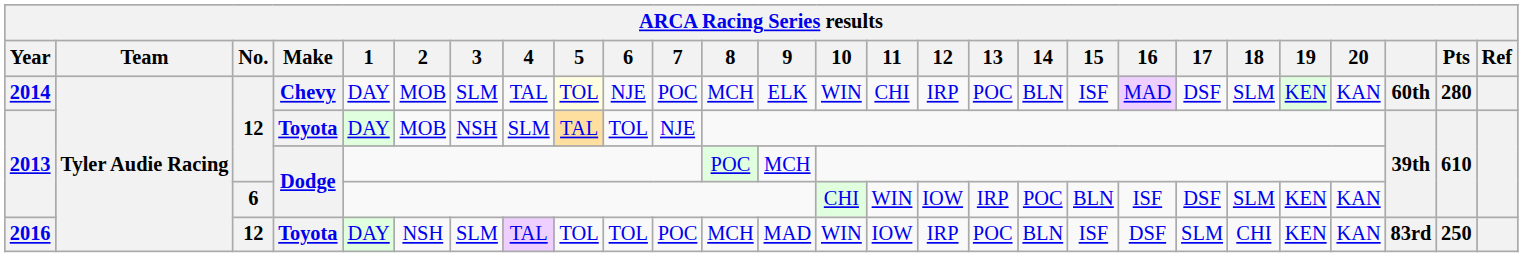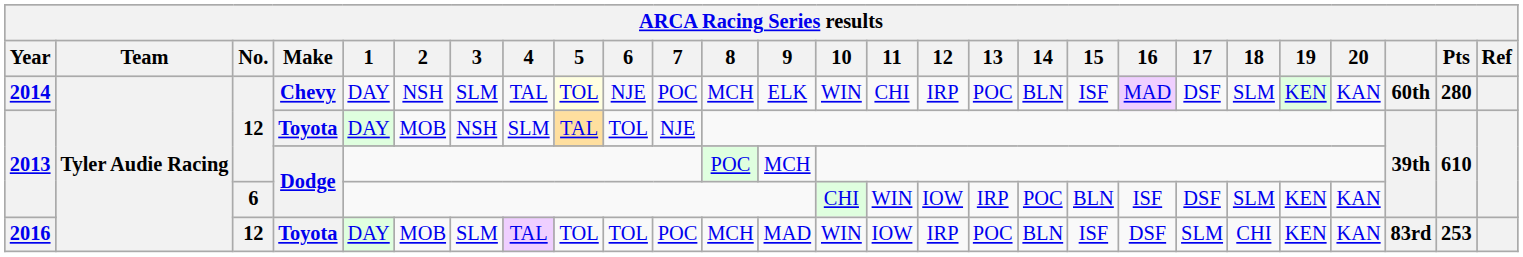 <table class="wikitable" style="text-align:center; font-size:75%">
 <tr>
 <th colspan=48><a href='#'>ARCA Racing Series</a> results</th>
 </tr>
 <tr>
 <th>Year</th>
 <th>Team</th>
 <th>No.</th>
 <th>Make</th>
 <th>1</th>
 <th>2</th>
 <th>3</th>
 <th>4</th>
 <th>5</th>
 <th>6</th>
 <th>7</th>
 <th>8</th>
 <th>9</th>
 <th>10</th>
 <th>11</th>
 <th>12</th>
 <th>13</th>
 <th>14</th>
 <th>15</th>
 <th>16</th>
 <th>17</th>
 <th>18</th>
 <th>19</th>
 <th>20</th>
 <th></th>
 <th>Pts</th>
 <th>Ref</th>
 </tr>
 <tr>
 <th><a href='#'>2014</a></th>
 <th rowspan=5>Tyler Audie Racing</th>
 <th rowspan=3>12</th>
 <th><a href='#'>Chevy</a></th>
 <td><a href='#'>DAY</a></td>
-<td><a href='#'>MOB</a></td>
+<td><a href='#'>NSH</a></td>
 <td><a href='#'>SLM</a></td>
 <td><a href='#'>TAL</a></td>
 <td style="background: lightyellow;"><a href='#'>TOL</a></td>
 <td><a href='#'>NJE</a></td>
 <td><a href='#'>POC</a></td>
 <td><a href='#'>MCH</a></td>
 <td><a href='#'>ELK</a></td>
 <td><a href='#'>WIN</a></td>
 <td><a href='#'>CHI</a></td>
 <td><a href='#'>IRP</a></td>
 <td><a href='#'>POC</a></td>
 <td><a href='#'>BLN</a></td>
 <td><a href='#'>ISF</a></td>
 <td style="background:#EFCFFF;"><a href='#'>MAD</a><br></td>
 <td><a href='#'>DSF</a></td>
 <td><a href='#'>SLM</a></td>
 <td style="background:#DFFFDF;"><a href='#'>KEN</a><br></td>
 <td><a href='#'>KAN</a></td>
 <th>60th</th>
 <th>280</th>
 <th></th>
 </tr>
 <tr>
 <th rowspan=3><a href='#'>2013</a></th>
 <th><a href='#'>Toyota</a></th>
 <td style="background:#DFFFDF;"><a href='#'>DAY</a><br></td>
 <td><a href='#'>MOB</a></td>
 <td><a href='#'>NSH</a></td>
 <td><a href='#'>SLM</a></td>
 <td style="background:#FFDF9F;"><a href='#'>TAL</a><br></td>
 <td><a href='#'>TOL</a></td>
 <td><a href='#'>NJE</a></td>
 <td colspan=13></td>
 <th rowspan=3>39th</th>
 <th rowspan=3>610</th>
 <th rowspan=3></th>
 </tr>
 <tr>
 <th rowspan=2><a href='#'>Dodge</a></th>
 <td colspan=7></td>
 <td style="background:#DFFFDF;"><a href='#'>POC</a><br></td>
 <td><a href='#'>MCH</a></td>
 <td colspan=11></td>
 </tr>
 <tr>
 <th>6</th>
 <td colspan=9></td>
 <td style="background:#DFFFDF;"><a href='#'>CHI</a><br></td>
 <td><a href='#'>WIN</a></td>
 <td><a href='#'>IOW</a></td>
 <td><a href='#'>IRP</a></td>
 <td><a href='#'>POC</a></td>
 <td><a href='#'>BLN</a></td>
 <td><a href='#'>ISF</a></td>
 <td><a href='#'>DSF</a></td>
 <td><a href='#'>SLM</a></td>
 <td><a href='#'>KEN</a></td>
 <td><a href='#'>KAN</a></td>
 </tr>
 <tr>
 <th><a href='#'>2016</a></th>
 <th>12</th>
 <th><a href='#'>Toyota</a></th>
 <td style="background:#DFFFDF;"><a href='#'>DAY</a><br></td>
-<td><a href='#'>NSH</a></td>
+<td><a href='#'>MOB</a></td>
 <td><a href='#'>SLM</a></td>
 <td style="background:#EFCFFF;"><a href='#'>TAL</a><br></td>
 <td><a href='#'>TOL</a></td>
 <td><a href='#'>TOL</a></td>
 <td><a href='#'>POC</a></td>
 <td><a href='#'>MCH</a></td>
 <td><a href='#'>MAD</a></td>
 <td><a href='#'>WIN</a></td>
 <td><a href='#'>IOW</a></td>
 <td><a href='#'>IRP</a></td>
 <td><a href='#'>POC</a></td>
 <td><a href='#'>BLN</a></td>
 <td><a href='#'>ISF</a></td>
 <td><a href='#'>DSF</a></td>
 <td><a href='#'>SLM</a></td>
 <td><a href='#'>CHI</a></td>
 <td><a href='#'>KEN</a></td>
 <td><a href='#'>KAN</a></td>
 <th>83rd</th>
-<th>250</th>
+<th>253</th>
 <th></th>
 </tr>
 </table>
